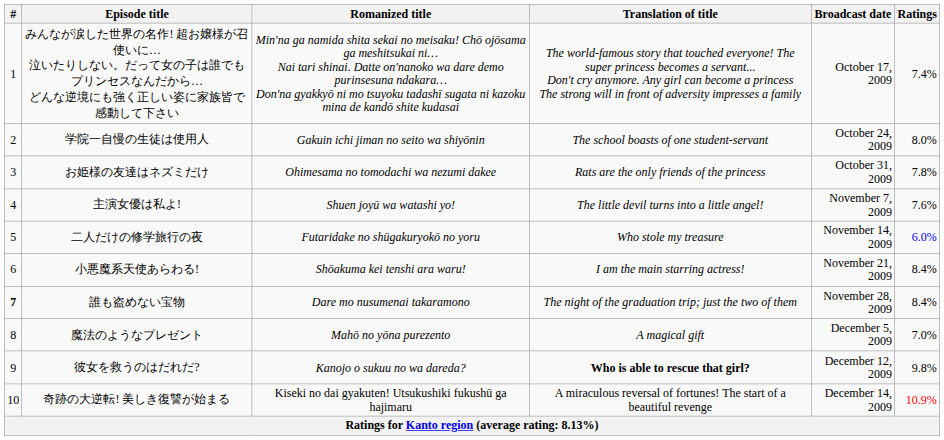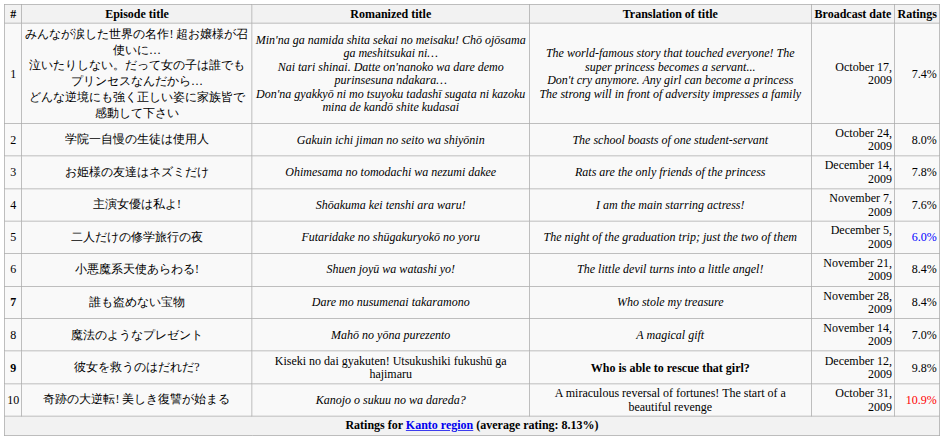 <table class="wikitable" style="text-align:center">
 <tr>
 <th>#</th>
 <th>Episode title</th>
 <th>Romanized title</th>
 <th>Translation of title</th>
 <th>Broadcast date</th>
 <th>Ratings</th>
 </tr>
 <tr>
 <td>1</td>
 <td>みんなが涙した世界の名作! 超お嬢様が召使いに…<br>泣いたりしない。だって女の子は誰でもプリンセスなんだから…<br>どんな逆境にも強く正しい姿に家族皆で感動して下さい</td>
 <td><em>Min'na ga namida shita sekai no meisaku! Chō ojōsama ga meshitsukai ni…<br>Nai tari shinai. Datte on'nanoko wa dare demo purinsesuna ndakara…<br>Don'na gyakkyō ni mo tsuyoku tadashī sugata ni kazoku mina de kandō shite kudasai</em></td>
 <td><em>The world-famous story that touched everyone! The super princess becomes a servant...<br>Don't cry anymore. Any girl can become a princess <br> The strong will in front of adversity impresses a family</em></td>
 <td style="text-align: right">October 17, 2009</td>
 <td style="text-align: right">7.4%</td>
 </tr>
 <tr>
 <td>2</td>
 <td>学院一自慢の生徒は使用人</td>
 <td><em>Gakuin ichi jiman no seito wa shiyōnin</em></td>
 <td><em>The school boasts of one student-servant </em></td>
 <td style="text-align: right">October 24, 2009</td>
 <td style="text-align: right">8.0%</td>
 </tr>
 <tr>
 <td>3</td>
 <td>お姫様の友達はネズミだけ</td>
 <td><em>Ohimesama no tomodachi wa nezumi dakee</em></td>
 <td><em>Rats are the only friends of the princess</em></td>
-<td style="text-align: right">October 31, 2009</td>
+<td style="text-align: right">December 14, 2009</td>
 <td style="text-align: right">7.8%</td>
 </tr>
 <tr>
 <td>4</td>
 <td>主演女優は私よ!</td>
-<td><em>Shuen joyū wa watashi yo!</em></td>
-<td><em>The little devil turns into a little angel!</em></td>
+<td><em>Shōakuma kei tenshi ara waru!</em></td>
+<td><em>I am the main starring actress!</em></td>
 <td style="text-align: right">November 7, 2009</td>
 <td style="text-align: right">7.6%</td>
 </tr>
 <tr>
 <td>5</td>
 <td>二人だけの修学旅行の夜</td>
 <td><em>Futaridake no shūgakuryokō no yoru</em></td>
-<td><em>Who stole my treasure</em></td>
-<td style="text-align: right">November 14, 2009</td>
+<td><em>The night of the graduation trip; just the two of them</em></td>
+<td style="text-align: right">December 5, 2009</td>
 <td style="text-align: right; color: blue">6.0%</td>
 </tr>
 <tr>
 <td>6</td>
 <td>小悪魔系天使あらわる!</td>
-<td><em>Shōakuma kei tenshi ara waru!</em></td>
-<td><em>I am the main starring actress!</em></td>
+<td><em>Shuen joyū wa watashi yo!</em></td>
+<td><em>The little devil turns into a little angel!</em></td>
 <td style="text-align: right">November 21, 2009</td>
 <td style="text-align: right">8.4%</td>
 </tr>
 <tr>
 <td><strong>7</strong></td>
 <td>誰も盗めない宝物</td>
 <td><em>Dare mo nusumenai takaramono</em></td>
-<td><em>The night of the graduation trip; just the two of them</em></td>
+<td><em>Who stole my treasure</em></td>
 <td style="text-align: right">November 28, 2009</td>
 <td style="text-align: right">8.4%</td>
 </tr>
 <tr>
 <td>8</td>
 <td>魔法のようなプレゼント</td>
 <td><em>Mahō no yōna purezento</em></td>
 <td><em>A magical gift</em></td>
-<td style="text-align: right">December 5, 2009</td>
+<td style="text-align: right">November 14, 2009</td>
 <td style="text-align: right">7.0%</td>
 </tr>
 <tr>
-<td>9</td>
+<td><strong>9</strong></td>
 <td>彼女を救うのはだれだ?</td>
-<td><em>Kanojo o sukuu no wa dareda?</em></td>
+<td></em>Kiseki no dai gyakuten! Utsukushiki fukushū ga hajimaru<em></td>
 <td><strong>Who is able to rescue that girl?<em></td>
 <td style="text-align: right">December 12, 2009</td>
 <td style="text-align: right">9.8%</td>
 </tr>
 <tr>
 <td>10</td>
 <td>奇跡の大逆転! 美しき復讐が始まる</td>
-<td></em>Kiseki no dai gyakuten! Utsukushiki fukushū ga hajimaru<em></td>
+<td><em>Kanojo o sukuu no wa dareda?</em></td>
 <td></em>A miraculous reversal of fortunes! The start of a beautiful revenge<em></td>
-<td style="text-align: right">December 14, 2009</td>
+<td style="text-align: right">October 31, 2009</td>
 <td style="text-align: right; color: red">10.9%</td>
 </tr>
 <tr>
 <th colspan="6">Ratings for <a href='#'>Kanto region</a> (average rating: 8.13%)</th>
 </tr>
 </table>
